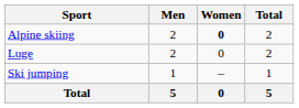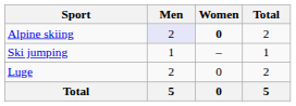 <table class="wikitable sortable" style="text-align:center;">
 <tr>
 <th width=180>Sport</th>
 <th width=55>Men</th>
 <th width=55>Women</th>
 <th width=55>Total</th>
 </tr>
 <tr>
 <td align=left><a href='#'>Alpine skiing</a></td>
-<td>2</td>
+<td style="background: lavender;">2</td>
 <td><strong>0</strong></td>
-<td>2</td>
-</tr>
-<tr>
-<td align=left><a href='#'>Luge</a></td>
-<td>2</td>
-<td>0</td>
 <td>2</td>
 </tr>
 <tr>
 <td align=left><a href='#'>Ski jumping</a></td>
 <td>1</td>
 <td>–</td>
 <td>1</td>
 </tr>
 <tr>
+<td align=left><a href='#'>Luge</a></td>
+<td>2</td>
+<td>0</td>
+<td>2</td>
+</tr>
+<tr>
 <th>Total</th>
 <th>5</th>
 <th>0</th>
 <th>5</th>
 </tr>
 </table>
